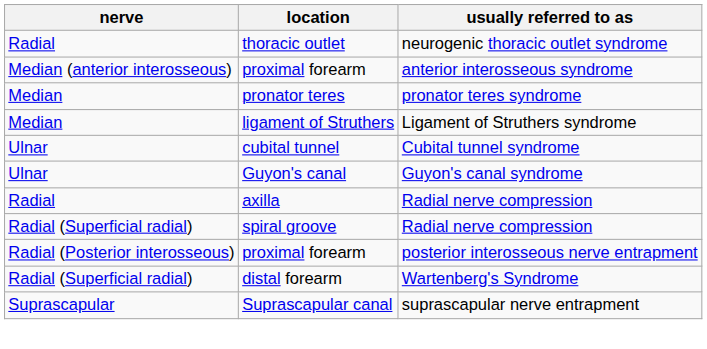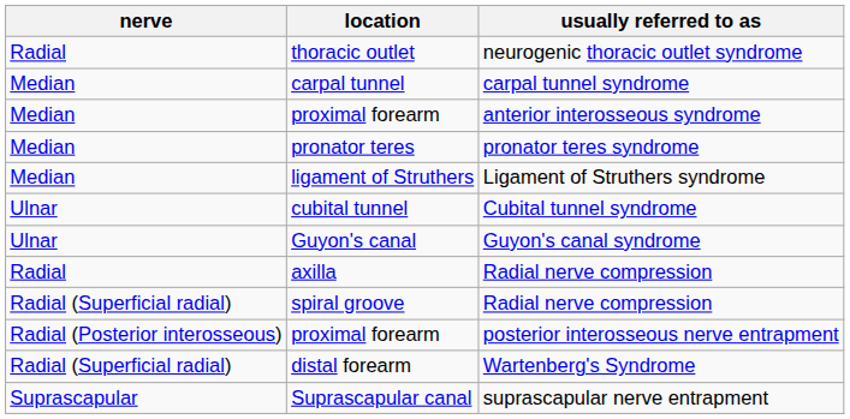 <table class="wikitable" border="1">
 <tr>
 <th>nerve</th>
 <th>location</th>
 <th>usually referred to as</th>
 </tr>
 <tr>
 <td><a href='#'>Radial</a></td>
 <td><a href='#'>thoracic outlet</a></td>
 <td>neurogenic <a href='#'>thoracic outlet syndrome</a></td>
 </tr>
 <tr>
-<td><a href='#'>Median</a> (<a href='#'>anterior interosseous</a>)</td>
+<td><a href='#'>Median</a></td>
+<td><a href='#'>carpal tunnel</a></td>
+<td><a href='#'>carpal tunnel syndrome</a></td>
+</tr>
+<tr>
+<td><a href='#'>Median</a></td>
 <td><a href='#'>proximal</a> forearm</td>
 <td><a href='#'>anterior interosseous syndrome</a></td>
 </tr>
 <tr>
 <td><a href='#'>Median</a></td>
 <td><a href='#'>pronator teres</a></td>
 <td><a href='#'>pronator teres syndrome</a></td>
 </tr>
 <tr>
 <td><a href='#'>Median</a></td>
 <td><a href='#'>ligament of Struthers</a></td>
 <td>Ligament of Struthers syndrome</td>
 </tr>
 <tr>
 <td><a href='#'>Ulnar</a></td>
 <td><a href='#'>cubital tunnel</a></td>
 <td><a href='#'>Cubital tunnel syndrome</a></td>
 </tr>
 <tr>
 <td><a href='#'>Ulnar</a></td>
 <td><a href='#'>Guyon's canal</a></td>
 <td><a href='#'>Guyon's canal syndrome</a></td>
 </tr>
 <tr>
 <td><a href='#'>Radial</a></td>
 <td><a href='#'>axilla</a></td>
 <td><a href='#'>Radial nerve compression</a></td>
 </tr>
 <tr>
 <td><a href='#'>Radial</a> (<a href='#'>Superficial radial</a>)</td>
 <td><a href='#'>spiral groove</a></td>
 <td><a href='#'>Radial nerve compression</a></td>
 </tr>
 <tr>
 <td><a href='#'>Radial</a> (<a href='#'>Posterior interosseous</a>)</td>
 <td><a href='#'>proximal</a> forearm</td>
 <td><a href='#'>posterior interosseous nerve entrapment</a></td>
 </tr>
 <tr>
 <td><a href='#'>Radial</a> (<a href='#'>Superficial radial</a>)</td>
 <td><a href='#'>distal</a> forearm</td>
 <td><a href='#'>Wartenberg's Syndrome</a></td>
 </tr>
 <tr>
 <td><a href='#'>Suprascapular</a></td>
 <td><a href='#'>Suprascapular canal</a></td>
 <td>suprascapular nerve entrapment</td>
 </tr>
 </table>
